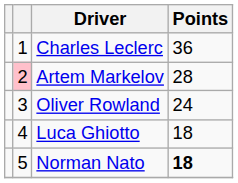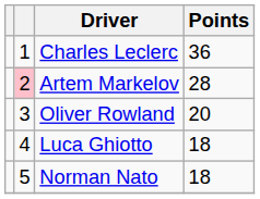 <table class="wikitable" style="font-size: 85%;">
 <tr>
 <th></th>
 <th></th>
 <th>Driver</th>
 <th>Points</th>
 </tr>
 <tr>
 <td></td>
 <td align="center">1</td>
 <td> <a href='#'>Charles Leclerc</a></td>
 <td>36</td>
 </tr>
 <tr>
 <td></td>
 <td align="center" style="background: pink;">2</td>
 <td> <a href='#'>Artem Markelov</a></td>
 <td>28</td>
 </tr>
 <tr>
 <td></td>
 <td align="center">3</td>
 <td> <a href='#'>Oliver Rowland</a></td>
-<td>24</td>
+<td>20</td>
 </tr>
 <tr>
 <td></td>
 <td align="center">4</td>
 <td> <a href='#'>Luca Ghiotto</a></td>
 <td>18</td>
 </tr>
 <tr>
 <td></td>
 <td align="center">5</td>
 <td> <a href='#'>Norman Nato</a></td>
-<td><strong>18</strong></td>
+<td>18</td>
 </tr>
 <tr>
 </tr>
 </table>
